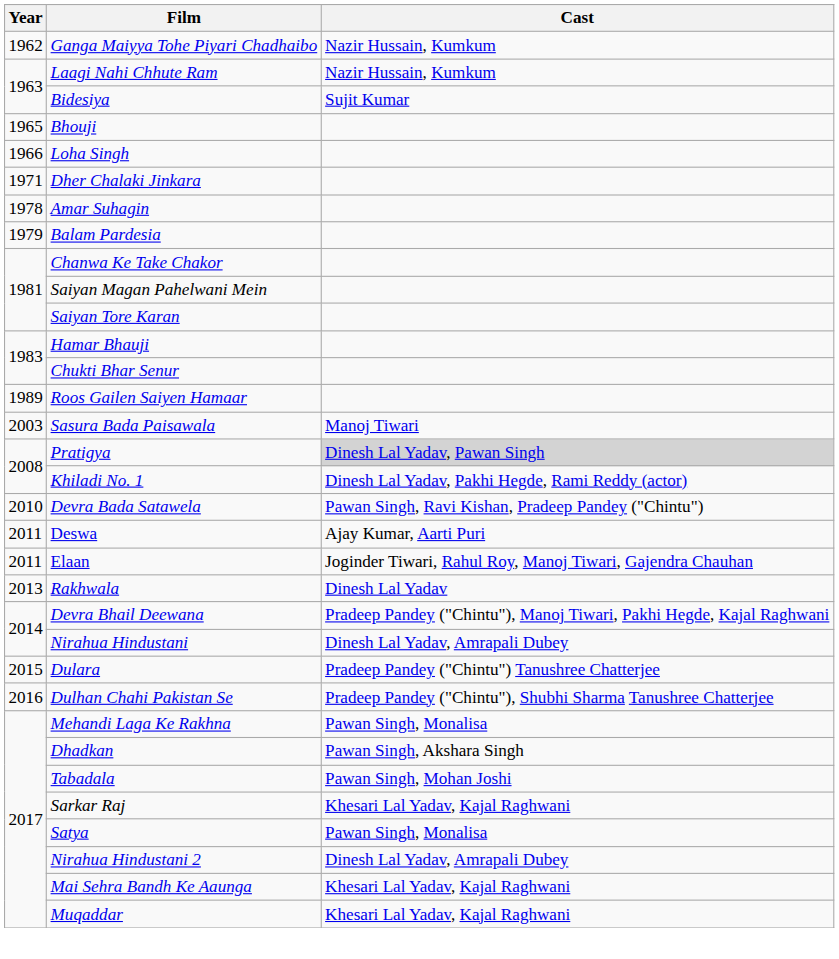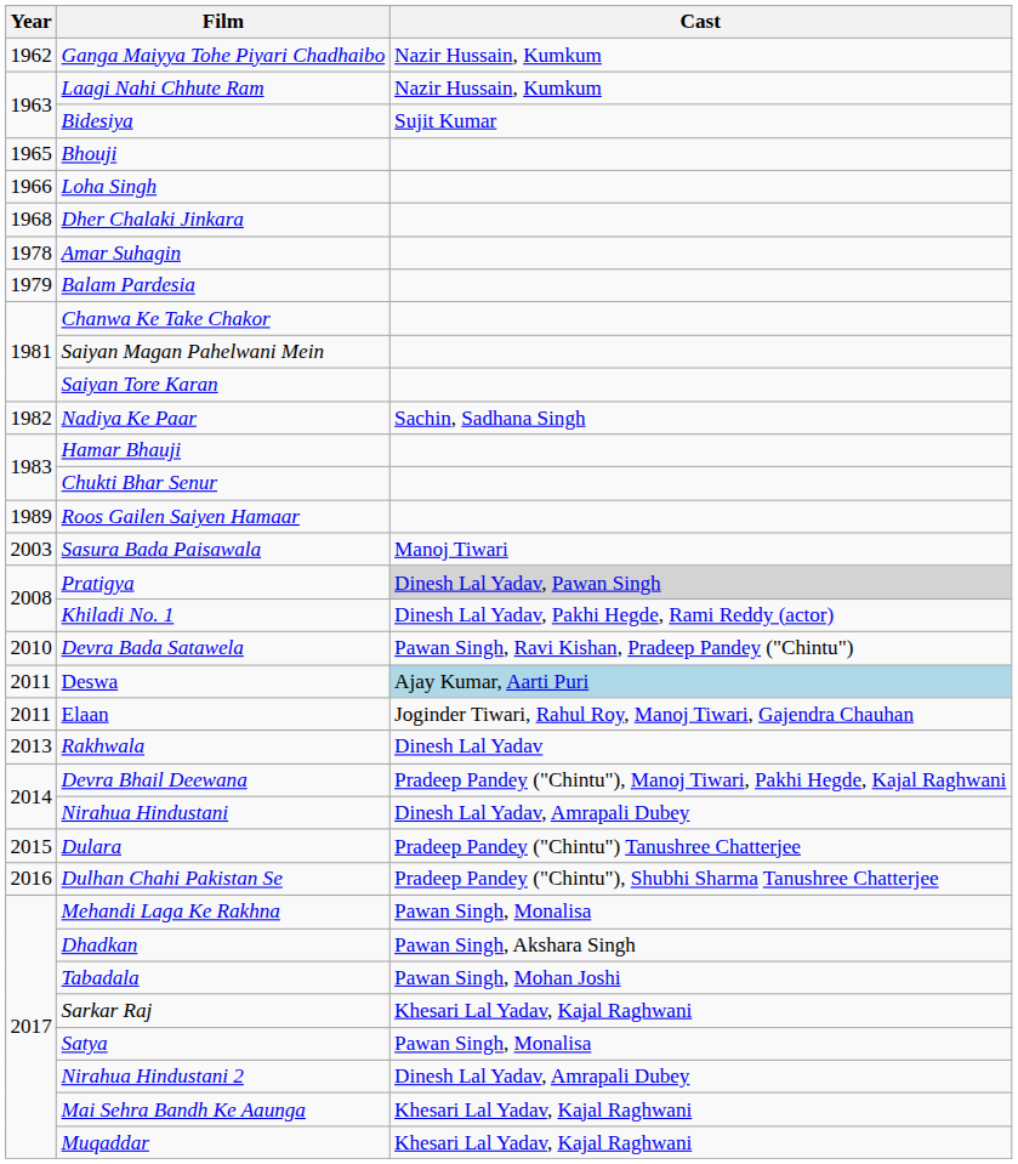 <table class="wikitable">
 <tr>
 <th>Year</th>
 <th>Film</th>
 <th>Cast</th>
 </tr>
 <tr>
 <td>1962</td>
 <td><em><a href='#'>Ganga Maiyya Tohe Piyari Chadhaibo</a></em></td>
 <td><a href='#'>Nazir Hussain</a>, <a href='#'>Kumkum</a></td>
 </tr>
 <tr>
 <td rowspan="2">1963</td>
 <td><em><a href='#'>Laagi Nahi Chhute Ram</a></em></td>
 <td><a href='#'>Nazir Hussain</a>, <a href='#'>Kumkum</a></td>
 </tr>
 <tr>
 <td><em><a href='#'>Bidesiya</a></em></td>
 <td><a href='#'>Sujit Kumar</a></td>
 </tr>
 <tr>
 <td>1965</td>
 <td><em><a href='#'>Bhouji</a></em></td>
 <td></td>
 </tr>
 <tr>
 <td>1966</td>
 <td><em><a href='#'>Loha Singh</a></em></td>
 <td></td>
 </tr>
 <tr>
-<td>1971</td>
+<td>1968</td>
 <td><em><a href='#'>Dher Chalaki Jinkara</a></em></td>
 <td></td>
 </tr>
 <tr>
 <td>1978</td>
 <td><em><a href='#'>Amar Suhagin</a></em></td>
 <td></td>
 </tr>
 <tr>
 <td>1979</td>
 <td><em><a href='#'>Balam Pardesia</a></em></td>
 <td></td>
 </tr>
 <tr>
 <td rowspan="3">1981</td>
 <td><em><a href='#'>Chanwa Ke Take Chakor</a></em></td>
 <td></td>
 </tr>
 <tr>
 <td><em>Saiyan Magan Pahelwani Mein</em></td>
 <td></td>
 </tr>
 <tr>
 <td><em><a href='#'>Saiyan Tore Karan</a></em></td>
 <td></td>
+</tr>
+<tr>
+<td>1982</td>
+<td><em><a href='#'>Nadiya Ke Paar</a></em></td>
+<td><a href='#'>Sachin</a>, <a href='#'>Sadhana Singh</a></td>
 </tr>
 <tr>
 <td rowspan="2">1983</td>
 <td><em><a href='#'>Hamar Bhauji</a></em></td>
 <td></td>
 </tr>
 <tr>
 <td><em><a href='#'>Chukti Bhar Senur</a></em></td>
 <td></td>
 </tr>
 <tr>
 <td>1989</td>
 <td><em><a href='#'>Roos Gailen Saiyen Hamaar</a></em></td>
 <td></td>
 </tr>
 <tr>
 <td>2003</td>
 <td><em><a href='#'>Sasura Bada Paisawala</a></em></td>
 <td><a href='#'>Manoj Tiwari</a></td>
 </tr>
 <tr>
 <td rowspan="2">2008</td>
 <td><em><a href='#'>Pratigya</a></em></td>
 <td style="background: lightgrey;"><a href='#'>Dinesh Lal Yadav</a>, <a href='#'>Pawan Singh</a></td>
 </tr>
 <tr>
 <td><em><a href='#'>Khiladi No. 1</a></em></td>
 <td><a href='#'>Dinesh Lal Yadav</a>, <a href='#'>Pakhi Hegde</a>, <a href='#'>Rami Reddy (actor)</a></td>
 </tr>
 <tr>
 <td>2010</td>
 <td><em><a href='#'>Devra Bada Satawela</a></em></td>
 <td><a href='#'>Pawan Singh</a>, <a href='#'>Ravi Kishan</a>, <a href='#'>Pradeep Pandey</a> ("Chintu")</td>
 </tr>
 <tr>
 <td>2011</td>
 <td><a href='#'>Deswa</a></td>
-<td>Ajay Kumar, <a href='#'>Aarti Puri</a></td>
+<td style="background: lightblue;">Ajay Kumar, <a href='#'>Aarti Puri</a></td>
 </tr>
 <tr>
 <td>2011</td>
 <td><a href='#'>Elaan</a></td>
 <td>Joginder Tiwari, <a href='#'>Rahul Roy</a>, <a href='#'>Manoj Tiwari</a>, <a href='#'>Gajendra Chauhan</a></td>
 </tr>
 <tr>
 <td>2013</td>
 <td><em><a href='#'>Rakhwala</a></em></td>
 <td><a href='#'>Dinesh Lal Yadav</a></td>
 </tr>
 <tr>
 <td rowspan="2">2014</td>
 <td><em><a href='#'>Devra Bhail Deewana</a></em></td>
 <td><a href='#'>Pradeep Pandey</a> ("Chintu"), <a href='#'>Manoj Tiwari</a>, <a href='#'>Pakhi Hegde</a>, <a href='#'>Kajal Raghwani</a></td>
 </tr>
 <tr>
 <td><em><a href='#'>Nirahua Hindustani</a></em></td>
 <td><a href='#'>Dinesh Lal Yadav</a>, <a href='#'>Amrapali Dubey</a></td>
 </tr>
 <tr>
 <td>2015</td>
 <td><em><a href='#'>Dulara</a></em></td>
 <td><a href='#'>Pradeep Pandey</a> ("Chintu") <a href='#'>Tanushree Chatterjee</a></td>
 </tr>
 <tr>
 <td>2016</td>
 <td><em><a href='#'>Dulhan Chahi Pakistan Se</a></em></td>
 <td><a href='#'>Pradeep Pandey</a> ("Chintu"), <a href='#'>Shubhi Sharma</a> <a href='#'>Tanushree Chatterjee</a></td>
 </tr>
 <tr>
 <td rowspan="8">2017</td>
 <td><em><a href='#'>Mehandi Laga Ke Rakhna</a></em></td>
 <td><a href='#'>Pawan Singh</a>, <a href='#'>Monalisa</a></td>
 </tr>
 <tr>
 <td><em><a href='#'>Dhadkan</a></em></td>
 <td><a href='#'>Pawan Singh</a>, Akshara Singh</td>
 </tr>
 <tr>
 <td><em><a href='#'>Tabadala</a></em></td>
 <td><a href='#'>Pawan Singh</a>, <a href='#'>Mohan Joshi</a></td>
 </tr>
 <tr>
 <td><em>Sarkar Raj</em></td>
 <td><a href='#'>Khesari Lal Yadav</a>, <a href='#'>Kajal Raghwani</a></td>
 </tr>
 <tr>
 <td><em><a href='#'>Satya</a></em></td>
 <td><a href='#'>Pawan Singh</a>, <a href='#'>Monalisa</a></td>
 </tr>
 <tr>
 <td><em><a href='#'>Nirahua Hindustani 2</a></em></td>
 <td><a href='#'>Dinesh Lal Yadav</a>, <a href='#'>Amrapali Dubey</a></td>
 </tr>
 <tr>
 <td><em><a href='#'>Mai Sehra Bandh Ke Aaunga</a></em></td>
 <td><a href='#'>Khesari Lal Yadav</a>, <a href='#'>Kajal Raghwani</a></td>
 </tr>
 <tr>
 <td><em><a href='#'>Muqaddar</a></em></td>
 <td><a href='#'>Khesari Lal Yadav</a>, <a href='#'>Kajal Raghwani</a></td>
 </tr>
 </table>
